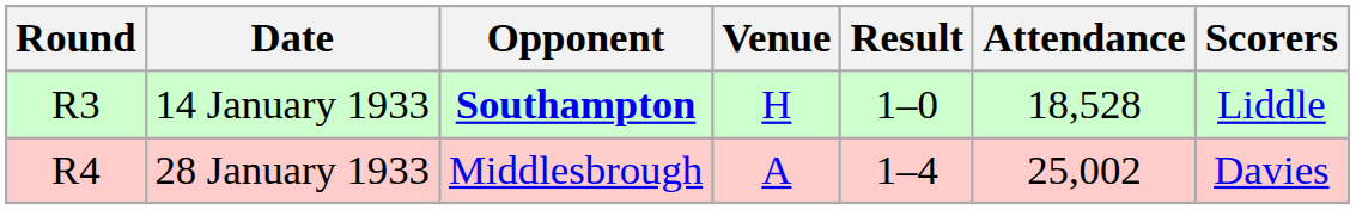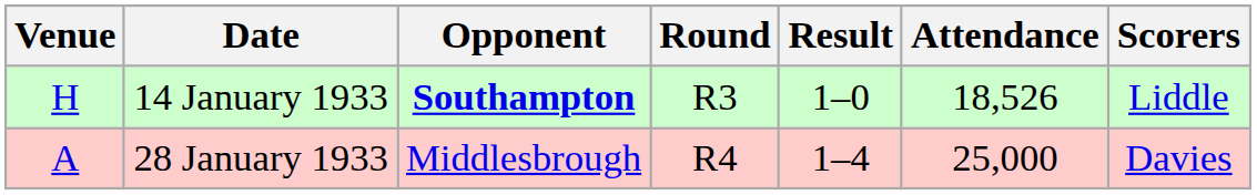 <table class="wikitable" style="font-size:100%; text-align:center">
 <tr>
-<th>Round</th>
+<th>Venue</th>
 <th>Date</th>
 <th>Opponent</th>
-<th>Venue</th>
+<th>Round</th>
 <th>Result</th>
 <th>Attendance</th>
 <th>Scorers</th>
 </tr>
 <tr style="background-color: #CCFFCC;">
-<td>R3</td>
+<td><a href='#'>H</a></td>
 <td>14 January 1933</td>
 <td><strong><a href='#'>Southampton</a></strong></td>
-<td><a href='#'>H</a></td>
+<td>R3</td>
 <td>1–0</td>
-<td>18,528</td>
+<td>18,526</td>
 <td><a href='#'>Liddle</a></td>
 </tr>
 <tr style="background-color: #FFCCCC;">
-<td>R4</td>
+<td><a href='#'>A</a></td>
 <td>28 January 1933</td>
 <td><a href='#'>Middlesbrough</a></td>
-<td><a href='#'>A</a></td>
+<td>R4</td>
 <td>1–4</td>
-<td>25,002</td>
+<td>25,000</td>
 <td><a href='#'>Davies</a></td>
 </tr>
 </table>
